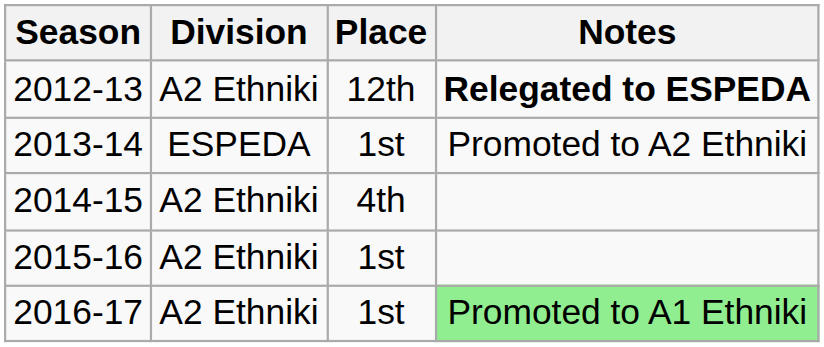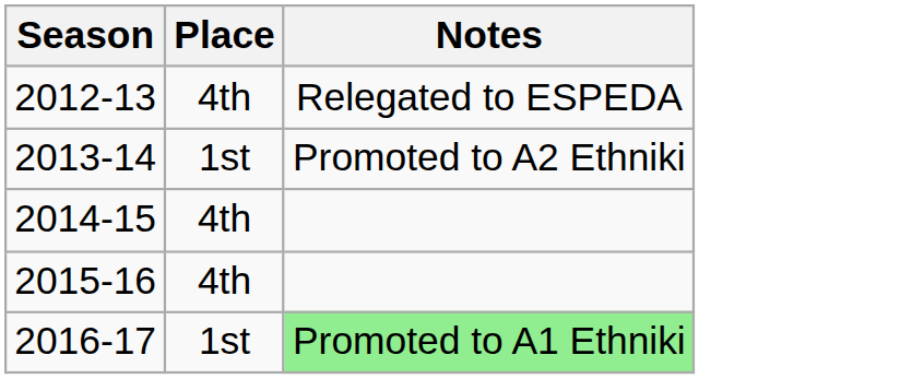 <table class="wikitable" style="text-align:center">
 <tr>
 <th>Season</th>
-<th>Division</th>
 <th>Place</th>
 <th>Notes</th>
 </tr>
 <tr>
 <td>2012-13</td>
-<td>A2 Ethniki</td>
-<td>12th</td>
-<td><strong>Relegated to ESPEDA</strong></td>
+<td>4th</td>
+<td>Relegated to ESPEDA</td>
 </tr>
 <tr>
 <td>2013-14</td>
-<td>ESPEDA</td>
 <td>1st</td>
 <td>Promoted to A2 Ethniki</td>
 </tr>
 <tr>
 <td>2014-15</td>
-<td>A2 Ethniki</td>
 <td>4th</td>
 <td></td>
 </tr>
 <tr>
 <td>2015-16</td>
-<td>A2 Ethniki</td>
-<td>1st</td>
+<td>4th</td>
 <td></td>
 </tr>
 <tr>
 <td>2016-17</td>
-<td>Α2 Ethniki</td>
 <td>1st</td>
 <td style="background: lightgreen;">Promoted to A1 Ethniki</td>
 </tr>
 </table>
